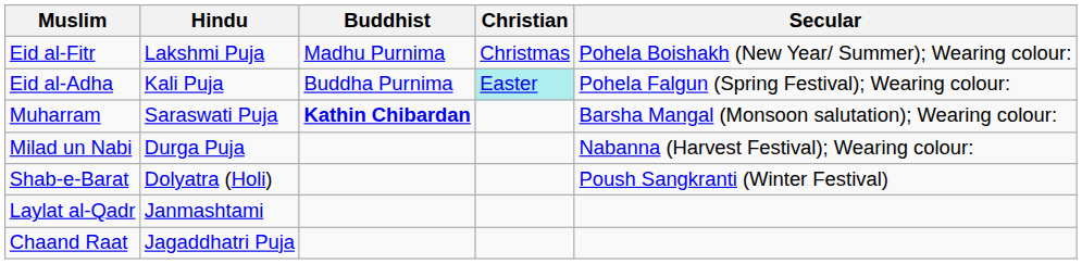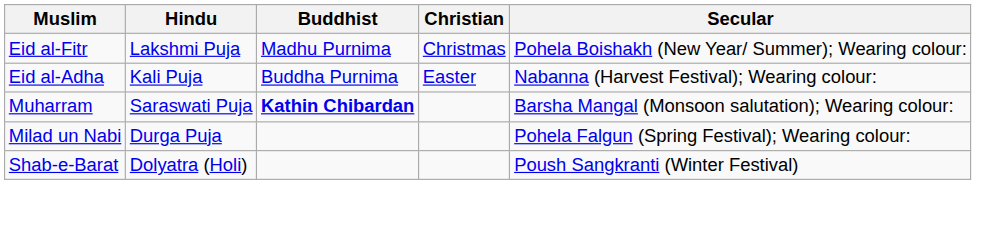 <table class="wikitable">
 <tr>
 <th>Muslim</th>
 <th>Hindu</th>
 <th>Buddhist</th>
 <th>Christian</th>
 <th>Secular</th>
 </tr>
 <tr>
 <td><a href='#'>Eid al-Fitr</a></td>
 <td><a href='#'>Lakshmi Puja</a></td>
 <td><a href='#'>Madhu Purnima</a></td>
 <td><a href='#'>Christmas</a></td>
 <td><a href='#'>Pohela Boishakh</a> (New Year/ Summer); Wearing colour: </td>
 </tr>
 <tr>
 <td><a href='#'>Eid al-Adha</a></td>
 <td><a href='#'>Kali Puja</a></td>
 <td><a href='#'>Buddha Purnima</a></td>
-<td style="background: paleturquoise;"><a href='#'>Easter</a></td>
-<td><a href='#'>Pohela Falgun</a> (Spring Festival); Wearing colour: </td>
+<td><a href='#'>Easter</a></td>
+<td><a href='#'>Nabanna</a> (Harvest Festival); Wearing colour: </td>
 </tr>
 <tr>
 <td><a href='#'>Muharram</a></td>
 <td><a href='#'>Saraswati Puja</a></td>
 <td><strong><a href='#'>Kathin Chibardan</a></strong></td>
 <td></td>
 <td><a href='#'>Barsha Mangal</a> (Monsoon salutation); Wearing colour: </td>
 </tr>
 <tr>
 <td><a href='#'>Milad un Nabi</a></td>
 <td><a href='#'>Durga Puja</a></td>
 <td></td>
 <td></td>
-<td><a href='#'>Nabanna</a> (Harvest Festival); Wearing colour: </td>
+<td><a href='#'>Pohela Falgun</a> (Spring Festival); Wearing colour: </td>
 </tr>
 <tr>
 <td><a href='#'>Shab-e-Barat</a></td>
 <td><a href='#'>Dolyatra</a> (<a href='#'>Holi</a>)</td>
 <td></td>
 <td></td>
 <td><a href='#'>Poush Sangkranti</a> (Winter Festival)</td>
 </tr>
-<tr>
-<td><a href='#'>Laylat al-Qadr</a></td>
-<td><a href='#'>Janmashtami</a></td>
-<td></td>
-<td></td>
-<td></td>
-</tr>
-<tr>
-<td><a href='#'>Chaand Raat</a></td>
-<td><a href='#'>Jagaddhatri Puja</a></td>
-<td></td>
-<td></td>
-<td></td>
-</tr>
 </table>
